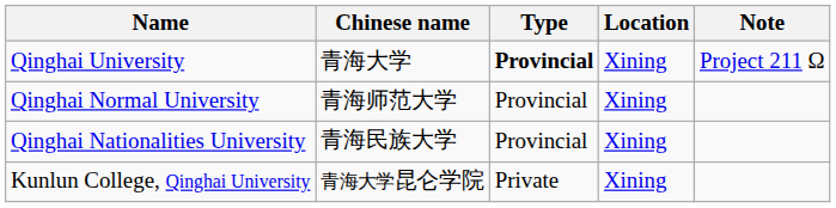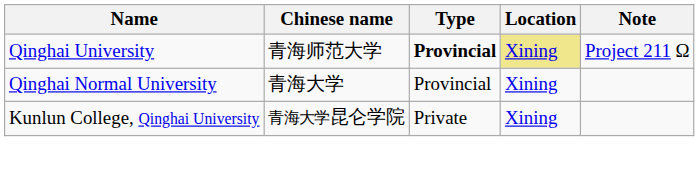 <table class="wikitable + sortable">
 <tr>
 <th>Name</th>
 <th>Chinese name</th>
 <th>Type</th>
 <th>Location</th>
 <th>Note</th>
 </tr>
 <tr>
 <td><a href='#'>Qinghai University</a></td>
-<td>青海大学</td>
+<td>青海师范大学</td>
 <td><strong>Provincial</strong></td>
-<td><a href='#'>Xining</a></td>
+<td style="background: khaki;"><a href='#'>Xining</a></td>
 <td><a href='#'>Project 211</a> Ω</td>
 </tr>
 <tr>
 <td><a href='#'>Qinghai Normal University</a></td>
-<td>青海师范大学</td>
-<td>Provincial</td>
-<td><a href='#'>Xining</a></td>
-<td></td>
-</tr>
-<tr>
-<td><a href='#'>Qinghai Nationalities University</a></td>
-<td>青海民族大学</td>
+<td>青海大学</td>
 <td>Provincial</td>
 <td><a href='#'>Xining</a></td>
 <td></td>
 </tr>
 <tr>
 <td>Kunlun College, <small><a href='#'>Qinghai University</a></small></td>
 <td><small>青海大学</small>昆仑学院</td>
 <td>Private</td>
 <td><a href='#'>Xining</a></td>
 <td></td>
 </tr>
 </table>
